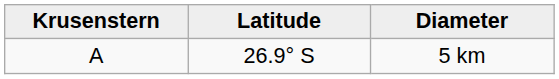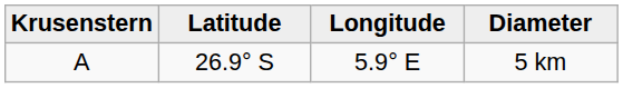 <table class="wikitable">
 <tr>
 <th width="25%" style="background:#eeeeee;">Krusenstern</th>
 <th width="25%" style="background:#eeeeee;">Latitude</th>
+<th width="25%" style="background:#eeeeee;">Longitude</th>
 <th width="25%" style="background:#eeeeee;">Diameter</th>
 </tr>
 <tr>
 <td align="center">A</td>
 <td align="center">26.9° S</td>
+<td align="center">5.9° E</td>
 <td align="center">5 km</td>
 </tr>
 </table>
